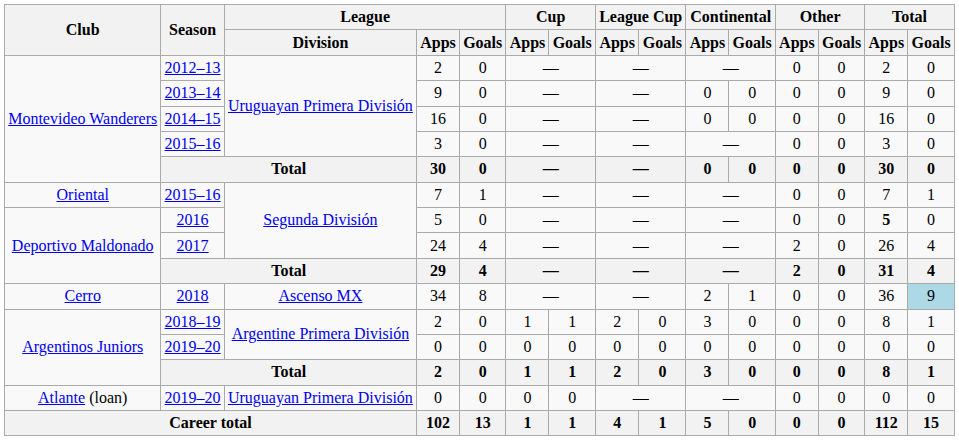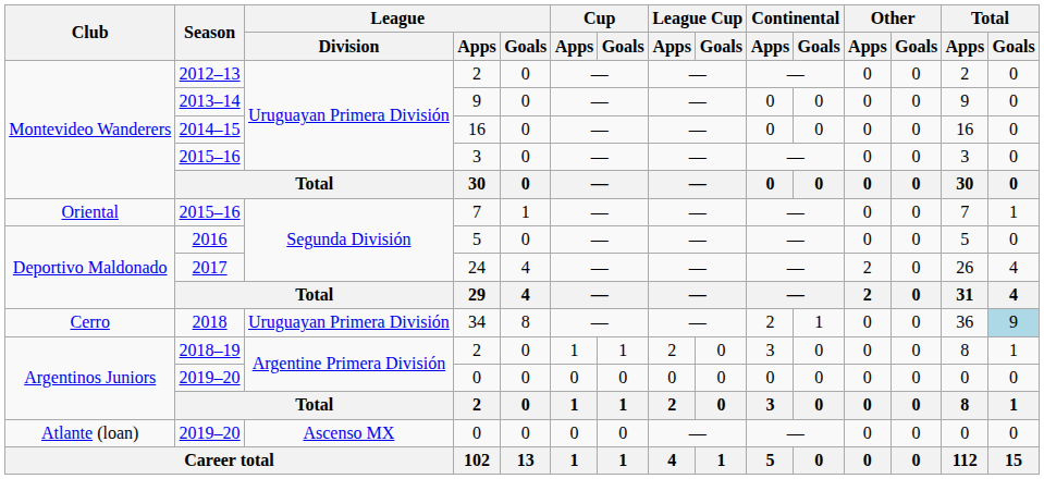 <table class="wikitable" style="text-align:center">
 <tr>
 <th rowspan="2">Club</th>
 <th rowspan="2">Season</th>
 <th colspan="3">League</th>
 <th colspan="2">Cup</th>
 <th colspan="2">League Cup</th>
 <th colspan="2">Continental</th>
 <th colspan="2">Other</th>
 <th colspan="2">Total</th>
 </tr>
 <tr>
 <th>Division</th>
 <th>Apps</th>
 <th>Goals</th>
 <th>Apps</th>
 <th>Goals</th>
 <th>Apps</th>
 <th>Goals</th>
 <th>Apps</th>
 <th>Goals</th>
 <th>Apps</th>
 <th>Goals</th>
 <th>Apps</th>
 <th>Goals</th>
 </tr>
 <tr>
 <td rowspan="5"><a href='#'>Montevideo Wanderers</a></td>
 <td><a href='#'>2012–13</a></td>
 <td rowspan="4"><a href='#'>Uruguayan Primera División</a></td>
 <td>2</td>
 <td>0</td>
 <td colspan="2">—</td>
 <td colspan="2">—</td>
 <td colspan="2">—</td>
 <td>0</td>
 <td>0</td>
 <td>2</td>
 <td>0</td>
 </tr>
 <tr>
 <td><a href='#'>2013–14</a></td>
 <td>9</td>
 <td>0</td>
 <td colspan="2">—</td>
 <td colspan="2">—</td>
 <td>0</td>
 <td>0</td>
 <td>0</td>
 <td>0</td>
 <td>9</td>
 <td>0</td>
 </tr>
 <tr>
 <td><a href='#'>2014–15</a></td>
 <td>16</td>
 <td>0</td>
 <td colspan="2">—</td>
 <td colspan="2">—</td>
 <td>0</td>
 <td>0</td>
 <td>0</td>
 <td>0</td>
 <td>16</td>
 <td>0</td>
 </tr>
 <tr>
 <td><a href='#'>2015–16</a></td>
 <td>3</td>
 <td>0</td>
 <td colspan="2">—</td>
 <td colspan="2">—</td>
 <td colspan="2">—</td>
 <td>0</td>
 <td>0</td>
 <td>3</td>
 <td>0</td>
 </tr>
 <tr>
 <th colspan="2">Total</th>
 <th>30</th>
 <th>0</th>
 <th colspan="2">—</th>
 <th colspan="2">—</th>
 <th>0</th>
 <th>0</th>
 <th>0</th>
 <th>0</th>
 <th>30</th>
 <th>0</th>
 </tr>
 <tr>
 <td rowspan="1"><a href='#'>Oriental</a></td>
 <td><a href='#'>2015–16</a></td>
 <td rowspan="3"><a href='#'>Segunda División</a></td>
 <td>7</td>
 <td>1</td>
 <td colspan="2">—</td>
 <td colspan="2">—</td>
 <td colspan="2">—</td>
 <td>0</td>
 <td>0</td>
 <td>7</td>
 <td>1</td>
 </tr>
 <tr>
 <td rowspan="3"><a href='#'>Deportivo Maldonado</a></td>
 <td><a href='#'>2016</a></td>
 <td>5</td>
 <td>0</td>
 <td colspan="2">—</td>
 <td colspan="2">—</td>
 <td colspan="2">—</td>
 <td>0</td>
 <td>0</td>
-<td><strong>5</strong></td>
+<td>5</td>
 <td>0</td>
 </tr>
 <tr>
 <td><a href='#'>2017</a></td>
 <td>24</td>
 <td>4</td>
 <td colspan="2">—</td>
 <td colspan="2">—</td>
 <td colspan="2">—</td>
 <td>2</td>
 <td>0</td>
 <td>26</td>
 <td>4</td>
 </tr>
 <tr>
 <th colspan="2">Total</th>
 <th>29</th>
 <th>4</th>
 <th colspan="2">—</th>
 <th colspan="2">—</th>
 <th colspan="2">—</th>
 <th>2</th>
 <th>0</th>
 <th>31</th>
 <th>4</th>
 </tr>
 <tr>
 <td rowspan="1"><a href='#'>Cerro</a></td>
 <td><a href='#'>2018</a></td>
-<td rowspan="1"><a href='#'>Ascenso MX</a></td>
+<td rowspan="1"><a href='#'>Uruguayan Primera División</a></td>
 <td>34</td>
 <td>8</td>
 <td colspan="2">—</td>
 <td colspan="2">—</td>
 <td>2</td>
 <td>1</td>
 <td>0</td>
 <td>0</td>
 <td>36</td>
 <td style="background: lightblue;">9</td>
 </tr>
 <tr>
 <td rowspan="3"><a href='#'>Argentinos Juniors</a></td>
 <td><a href='#'>2018–19</a></td>
 <td rowspan="2"><a href='#'>Argentine Primera División</a></td>
 <td>2</td>
 <td>0</td>
 <td>1</td>
 <td>1</td>
 <td>2</td>
 <td>0</td>
 <td>3</td>
 <td>0</td>
 <td>0</td>
 <td>0</td>
 <td>8</td>
 <td>1</td>
 </tr>
 <tr>
 <td><a href='#'>2019–20</a></td>
 <td>0</td>
 <td>0</td>
 <td>0</td>
 <td>0</td>
 <td>0</td>
 <td>0</td>
 <td>0</td>
 <td>0</td>
 <td>0</td>
 <td>0</td>
 <td>0</td>
 <td>0</td>
 </tr>
 <tr>
 <th colspan="2">Total</th>
 <th>2</th>
 <th>0</th>
 <th>1</th>
 <th>1</th>
 <th>2</th>
 <th>0</th>
 <th>3</th>
 <th>0</th>
 <th>0</th>
 <th>0</th>
 <th>8</th>
 <th>1</th>
 </tr>
 <tr>
 <td rowspan="1"><a href='#'>Atlante</a> (loan)</td>
 <td><a href='#'>2019–20</a></td>
-<td rowspan="1"><a href='#'>Uruguayan Primera División</a></td>
+<td rowspan="1"><a href='#'>Ascenso MX</a></td>
 <td>0</td>
 <td>0</td>
 <td>0</td>
 <td>0</td>
 <td colspan="2">—</td>
 <td colspan="2">—</td>
 <td>0</td>
 <td>0</td>
 <td>0</td>
 <td>0</td>
 </tr>
 <tr>
 <th colspan="3">Career total</th>
 <th>102</th>
 <th>13</th>
 <th>1</th>
 <th>1</th>
 <th>4</th>
 <th>1</th>
 <th>5</th>
 <th>0</th>
 <th>0</th>
 <th>0</th>
 <th>112</th>
 <th>15</th>
 </tr>
 </table>
